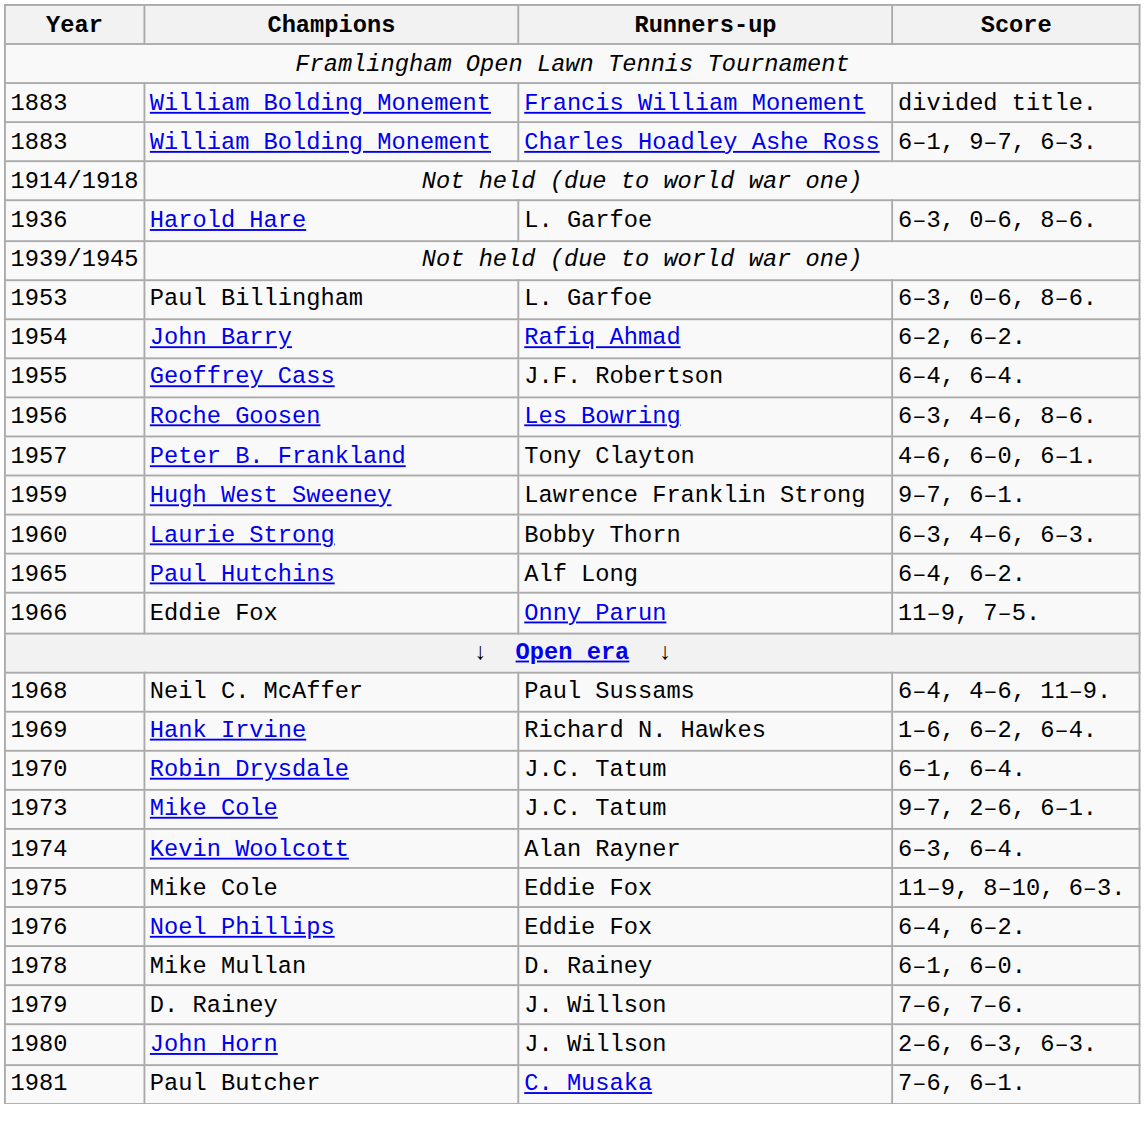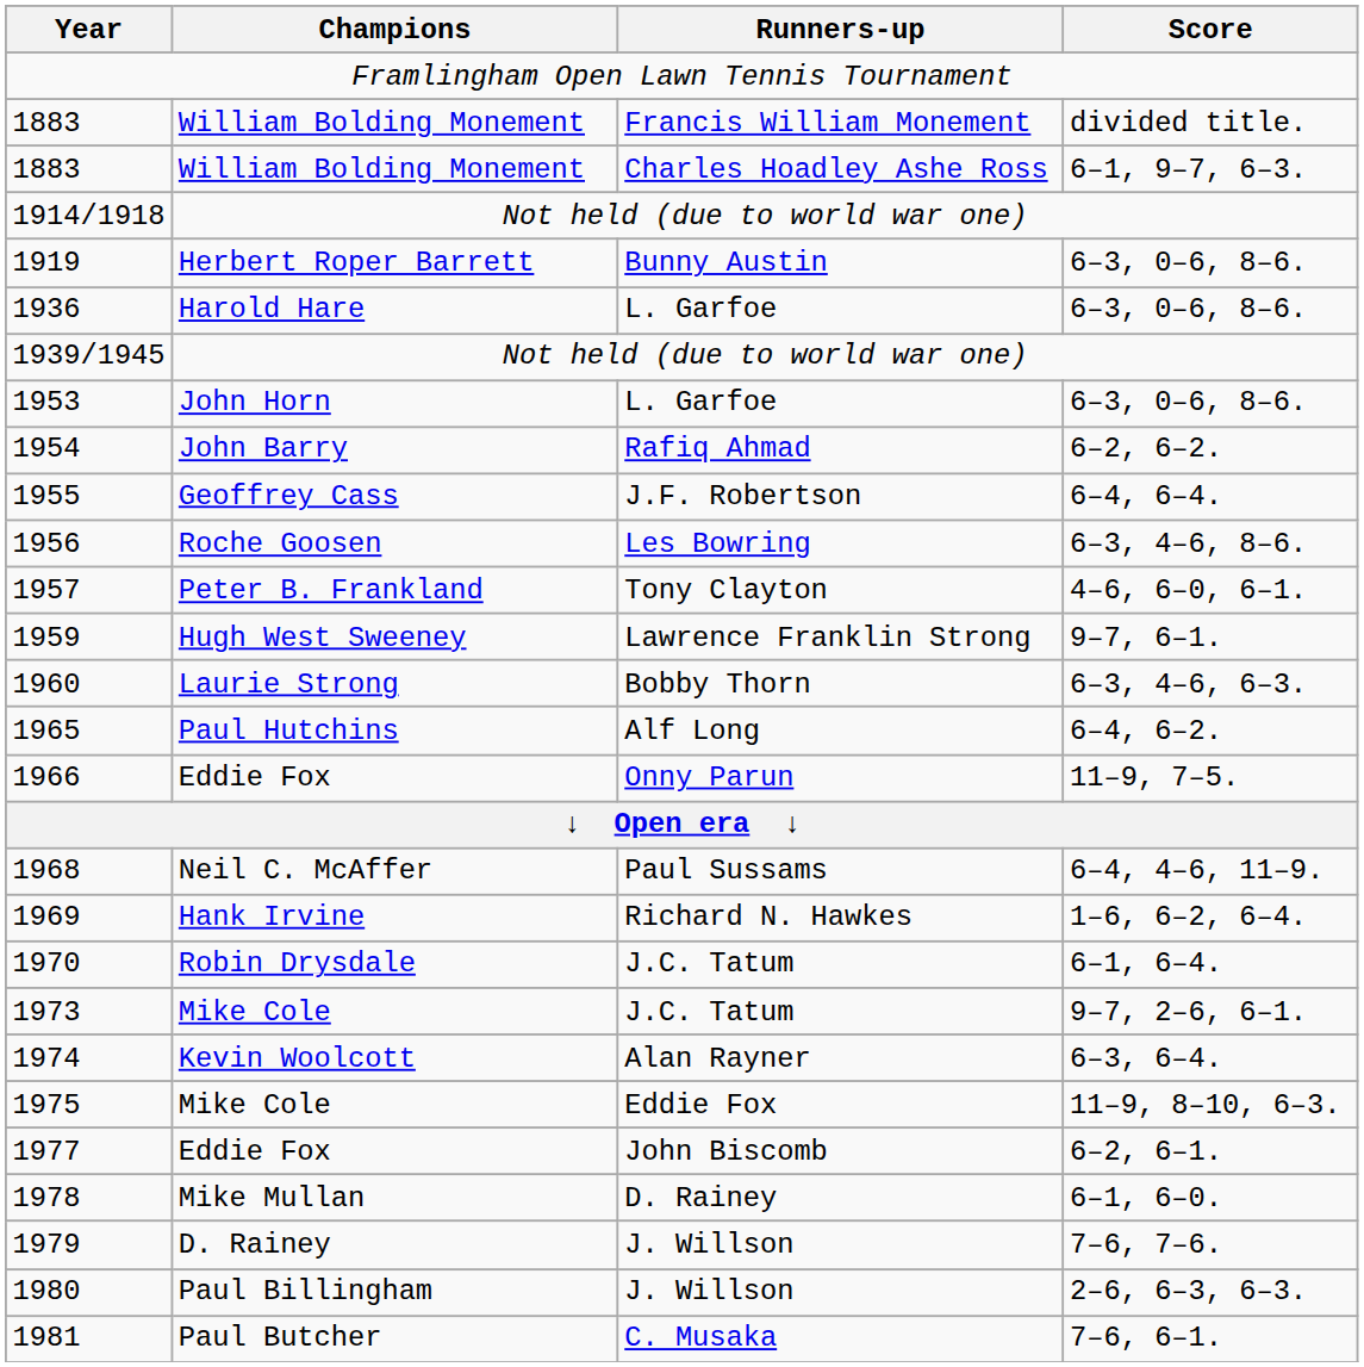 <table class="wikitable" style="font-size:98%;">
 <tr>
 <th style="width:60px;">Year</th>
 <th style="width:200px;">Champions</th>
 <th style="width:200px;">Runners-up</th>
 <th style="width:130px;">Score</th>
 </tr>
 <tr>
 <td colspan=4 align=center><em>Framlingham Open Lawn Tennis Tournament </em></td>
 </tr>
 <tr>
 <td>1883</td>
 <td> <a href='#'>William Bolding Monement</a></td>
 <td> <a href='#'>Francis William Monement</a></td>
 <td>divided title.</td>
 </tr>
 <tr>
 <td>1883</td>
 <td> <a href='#'>William Bolding Monement</a></td>
 <td> <a href='#'>Charles Hoadley Ashe Ross</a></td>
 <td>6–1, 9–7, 6–3.</td>
 </tr>
 <tr>
 <td>1914/1918</td>
 <td colspan=3 align=center><em>Not held (due to world war one)</em></td>
 </tr>
 <tr>
+<td>1919</td>
+<td> <a href='#'>Herbert Roper Barrett</a></td>
+<td> <a href='#'>Bunny Austin</a></td>
+<td>6–3, 0–6, 8–6.</td>
+</tr>
+<tr>
 <td>1936</td>
 <td> <a href='#'>Harold Hare</a></td>
 <td> L. Garfoe</td>
 <td>6–3, 0–6, 8–6.</td>
 </tr>
 <tr>
 <td>1939/1945</td>
 <td colspan=3 align=center><em>Not held (due to world war one)</em></td>
 </tr>
 <tr>
 <td>1953</td>
-<td> Paul Billingham</td>
+<td> <a href='#'>John Horn</a></td>
 <td> L. Garfoe</td>
 <td>6–3, 0–6, 8–6.</td>
 </tr>
 <tr>
 <td>1954</td>
 <td> <a href='#'>John Barry</a></td>
 <td> <a href='#'>Rafiq Ahmad</a></td>
 <td>6–2, 6–2.</td>
 </tr>
 <tr>
 <td>1955</td>
 <td> <a href='#'>Geoffrey Cass</a></td>
 <td> J.F. Robertson</td>
 <td>6–4, 6–4.</td>
 </tr>
 <tr>
 <td>1956</td>
 <td> <a href='#'>Roche Goosen</a></td>
 <td> <a href='#'>Les Bowring</a></td>
 <td>6–3, 4–6, 8–6.</td>
 </tr>
 <tr>
 <td>1957</td>
 <td>  <a href='#'>Peter B. Frankland</a></td>
 <td> Tony Clayton</td>
 <td>4–6, 6–0, 6–1.</td>
 </tr>
 <tr>
 <td>1959</td>
 <td> <a href='#'>Hugh West Sweeney</a></td>
 <td> Lawrence Franklin Strong</td>
 <td>9–7, 6–1.</td>
 </tr>
 <tr>
 <td>1960</td>
 <td> <a href='#'>Laurie Strong</a></td>
 <td> Bobby Thorn</td>
 <td>6–3, 4–6, 6–3.</td>
 </tr>
 <tr>
 <td>1965</td>
 <td> <a href='#'>Paul Hutchins</a></td>
 <td> Alf Long</td>
 <td>6–4, 6–2.</td>
 </tr>
 <tr>
 <td>1966</td>
 <td> Eddie Fox</td>
 <td> <a href='#'>Onny Parun</a></td>
 <td>11–9, 7–5.</td>
 </tr>
 <tr>
 <th colspan=4 align=center>↓  <a href='#'>Open era</a>  ↓</th>
 </tr>
 <tr>
 <td>1968</td>
 <td> Neil C. McAffer</td>
 <td> Paul Sussams</td>
 <td>6–4, 4–6, 11–9.</td>
 </tr>
 <tr>
 <td>1969</td>
 <td> <a href='#'>Hank Irvine</a></td>
 <td> Richard N. Hawkes</td>
 <td>1–6, 6–2, 6–4.</td>
 </tr>
 <tr>
 <td>1970</td>
 <td> <a href='#'>Robin Drysdale</a></td>
 <td> J.C. Tatum</td>
 <td>6–1, 6–4.</td>
 </tr>
 <tr>
 <td>1973</td>
 <td> <a href='#'>Mike Cole</a></td>
 <td> J.C. Tatum</td>
 <td>9–7, 2–6, 6–1.</td>
 </tr>
 <tr>
 <td>1974</td>
 <td> <a href='#'>Kevin Woolcott</a></td>
 <td> Alan Rayner</td>
 <td>6–3, 6–4.</td>
 </tr>
 <tr>
 <td>1975</td>
 <td> Mike Cole</td>
 <td> Eddie Fox</td>
 <td>11–9, 8–10, 6–3.</td>
 </tr>
 <tr>
-<td>1976</td>
-<td> <a href='#'>Noel Phillips</a></td>
+<td>1977</td>
 <td> Eddie Fox</td>
-<td>6–4, 6–2.</td>
+<td> John Biscomb</td>
+<td>6–2, 6–1.</td>
 </tr>
 <tr>
 <td>1978</td>
 <td> Mike Mullan</td>
 <td> D. Rainey</td>
 <td>6–1, 6–0.</td>
 </tr>
 <tr>
 <td>1979</td>
 <td> D. Rainey</td>
 <td> J. Willson</td>
 <td>7–6, 7–6.</td>
 </tr>
 <tr>
 <td>1980</td>
-<td> <a href='#'>John Horn</a></td>
+<td> Paul Billingham</td>
 <td> J. Willson</td>
 <td>2–6, 6–3, 6–3.</td>
 </tr>
 <tr>
 <td>1981</td>
 <td> Paul Butcher</td>
 <td> <a href='#'>C. Musaka</a></td>
 <td>7–6, 6–1.</td>
 </tr>
 <tr>
 </tr>
 </table>
